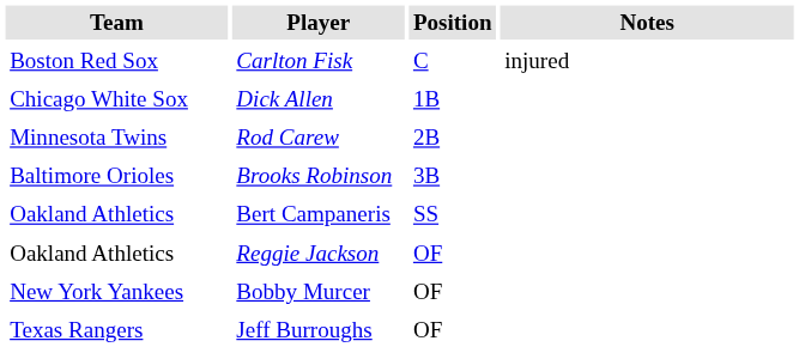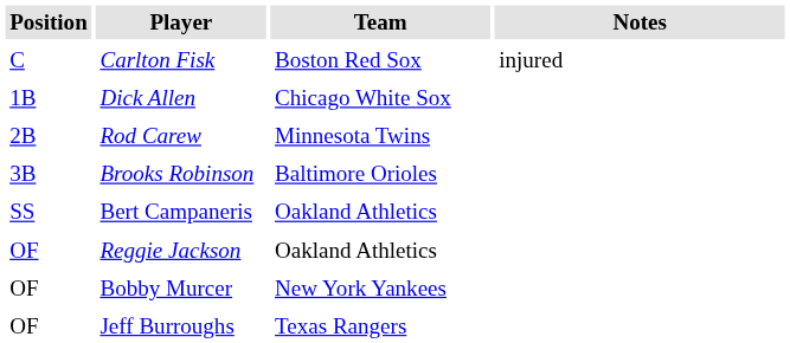 <table border="0" cellspacing="3" cellpadding="3">
 <tr style="background: #e3e3e3;">
+<th width="50">Position</th>
+<th width="115">Player</th>
 <th width="150">Team</th>
-<th width="115">Player</th>
-<th width="50">Position</th>
 <th width="200">Notes</th>
 </tr>
 <tr>
+<td><a href='#'>C</a></td>
+<td><em><a href='#'>Carlton Fisk</a></em></td>
 <td><a href='#'>Boston Red Sox</a></td>
-<td><em><a href='#'>Carlton Fisk</a></em></td>
-<td><a href='#'>C</a></td>
 <td>injured</td>
 </tr>
 <tr>
+<td><a href='#'>1B</a></td>
+<td><em><a href='#'>Dick Allen</a></em></td>
 <td><a href='#'>Chicago White Sox</a></td>
-<td><em><a href='#'>Dick Allen</a></em></td>
-<td><a href='#'>1B</a></td>
 <td></td>
 </tr>
 <tr>
+<td><a href='#'>2B</a></td>
+<td><em><a href='#'>Rod Carew</a></em></td>
 <td><a href='#'>Minnesota Twins</a></td>
-<td><em><a href='#'>Rod Carew</a></em></td>
-<td><a href='#'>2B</a></td>
 <td></td>
 </tr>
 <tr>
+<td><a href='#'>3B</a></td>
+<td><em><a href='#'>Brooks Robinson</a></em></td>
 <td><a href='#'>Baltimore Orioles</a></td>
-<td><em><a href='#'>Brooks Robinson</a></em></td>
-<td><a href='#'>3B</a></td>
 <td></td>
 </tr>
 <tr>
+<td><a href='#'>SS</a></td>
+<td><a href='#'>Bert Campaneris</a></td>
 <td><a href='#'>Oakland Athletics</a></td>
-<td><a href='#'>Bert Campaneris</a></td>
-<td><a href='#'>SS</a></td>
 <td></td>
 </tr>
 <tr>
+<td><a href='#'>OF</a></td>
+<td><em><a href='#'>Reggie Jackson</a></em></td>
 <td>Oakland Athletics</td>
-<td><em><a href='#'>Reggie Jackson</a></em></td>
-<td><a href='#'>OF</a></td>
 <td></td>
 </tr>
 <tr>
+<td>OF</td>
+<td><a href='#'>Bobby Murcer</a></td>
 <td><a href='#'>New York Yankees</a></td>
-<td><a href='#'>Bobby Murcer</a></td>
-<td>OF</td>
 <td></td>
 </tr>
 <tr>
+<td>OF</td>
+<td><a href='#'>Jeff Burroughs</a></td>
 <td><a href='#'>Texas Rangers</a></td>
-<td><a href='#'>Jeff Burroughs</a></td>
-<td>OF</td>
 <td></td>
 </tr>
 </table>
